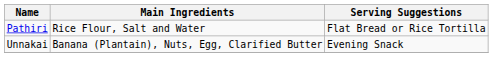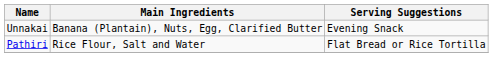 <table class="wikitable">
 <tr>
 <th>Name</th>
 <th>Main Ingredients</th>
 <th>Serving Suggestions</th>
 </tr>
 <tr>
+<td>Unnakai</td>
+<td>Banana (Plantain), Nuts, Egg, Clarified Butter</td>
+<td>Evening Snack</td>
+</tr>
+<tr>
 <td><a href='#'>Pathiri</a></td>
 <td>Rice Flour, Salt and Water</td>
 <td>Flat Bread or Rice Tortilla</td>
 </tr>
 <tr>
-<td>Unnakai</td>
-<td>Banana (Plantain), Nuts, Egg, Clarified Butter</td>
-<td>Evening Snack</td>
-</tr>
-<tr>
 </tr>
 </table>
